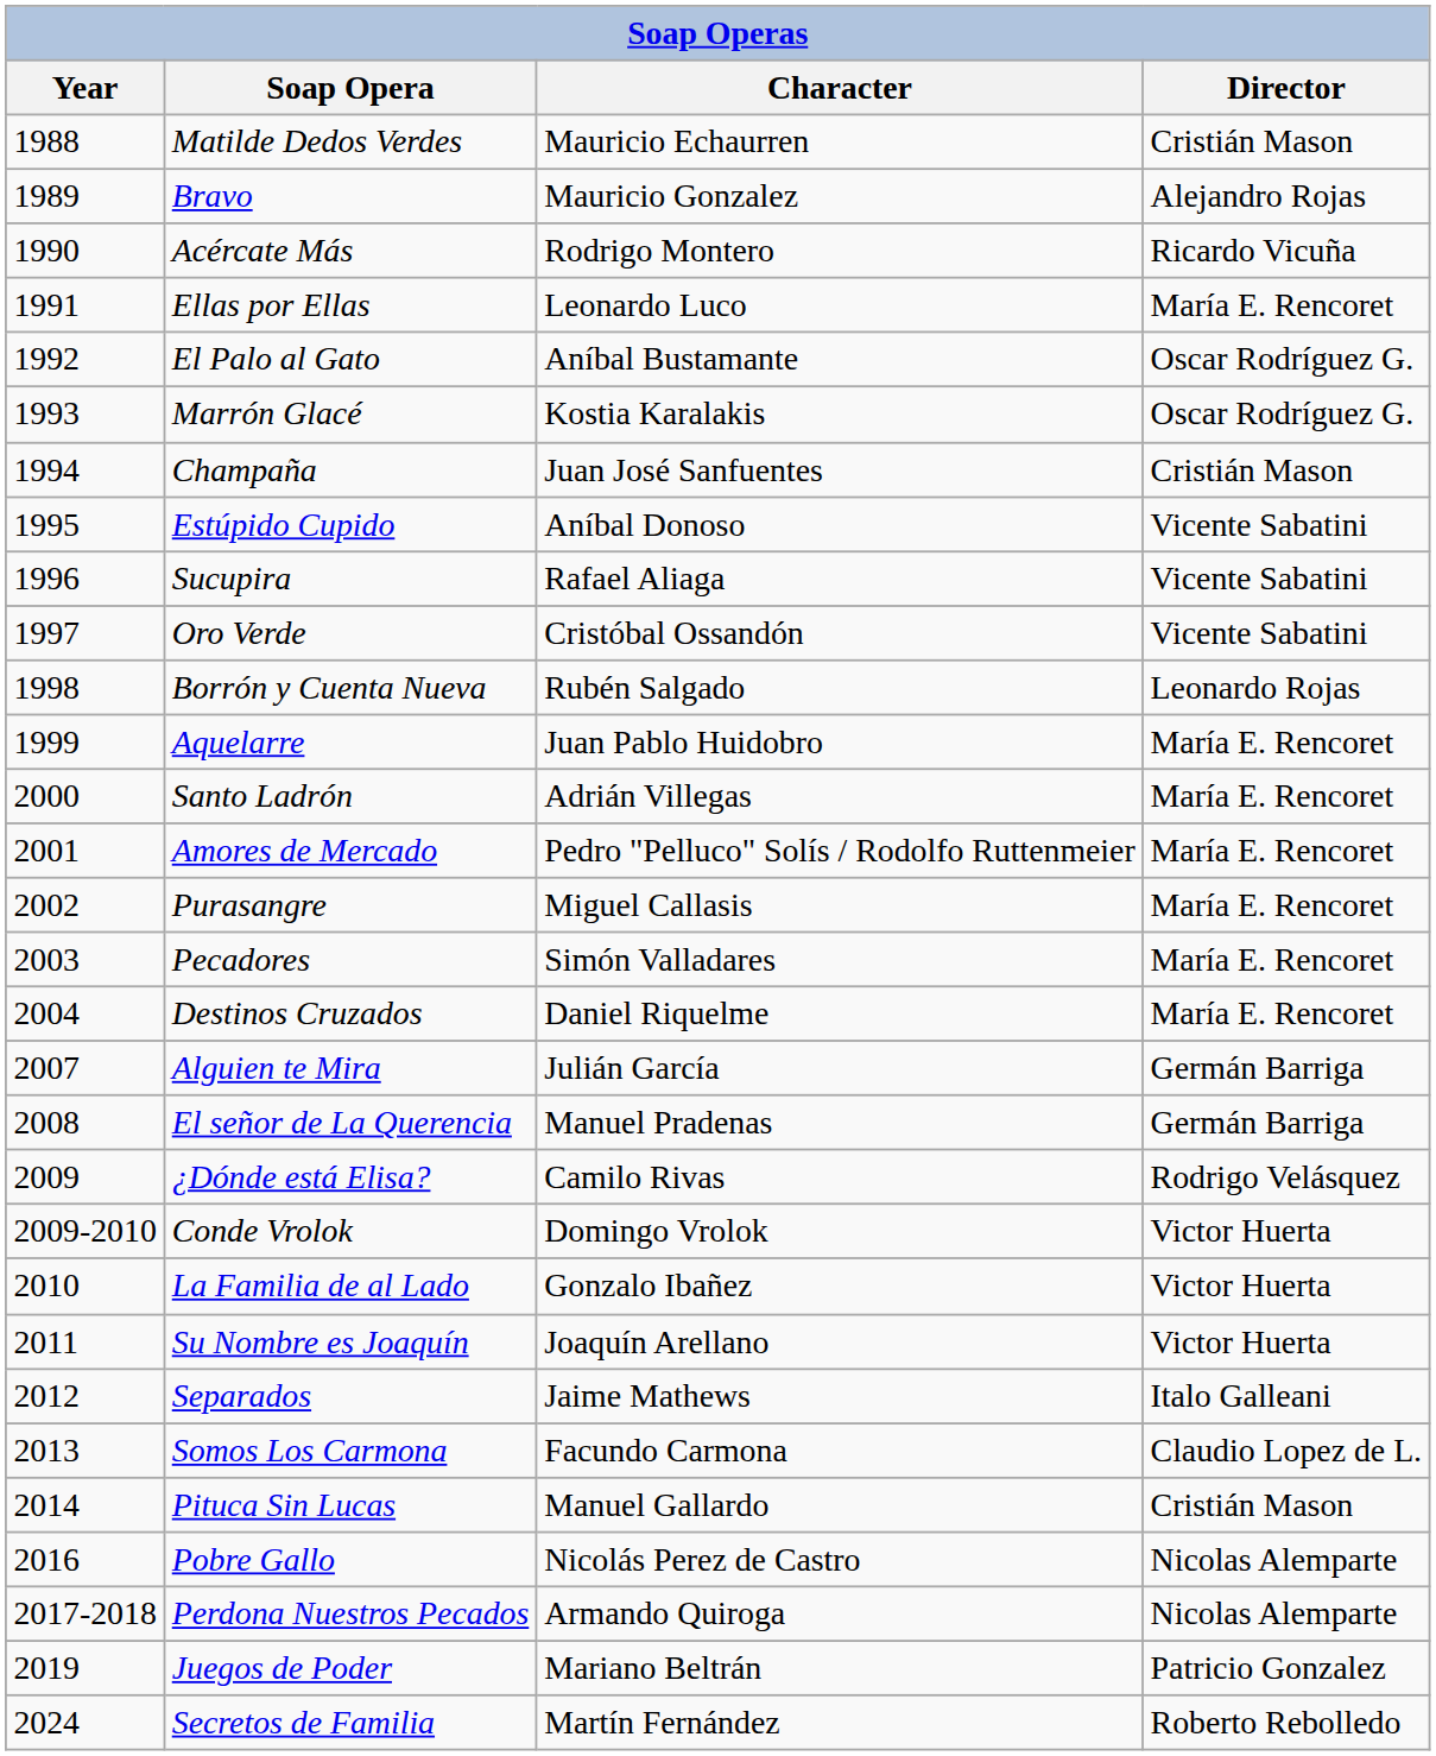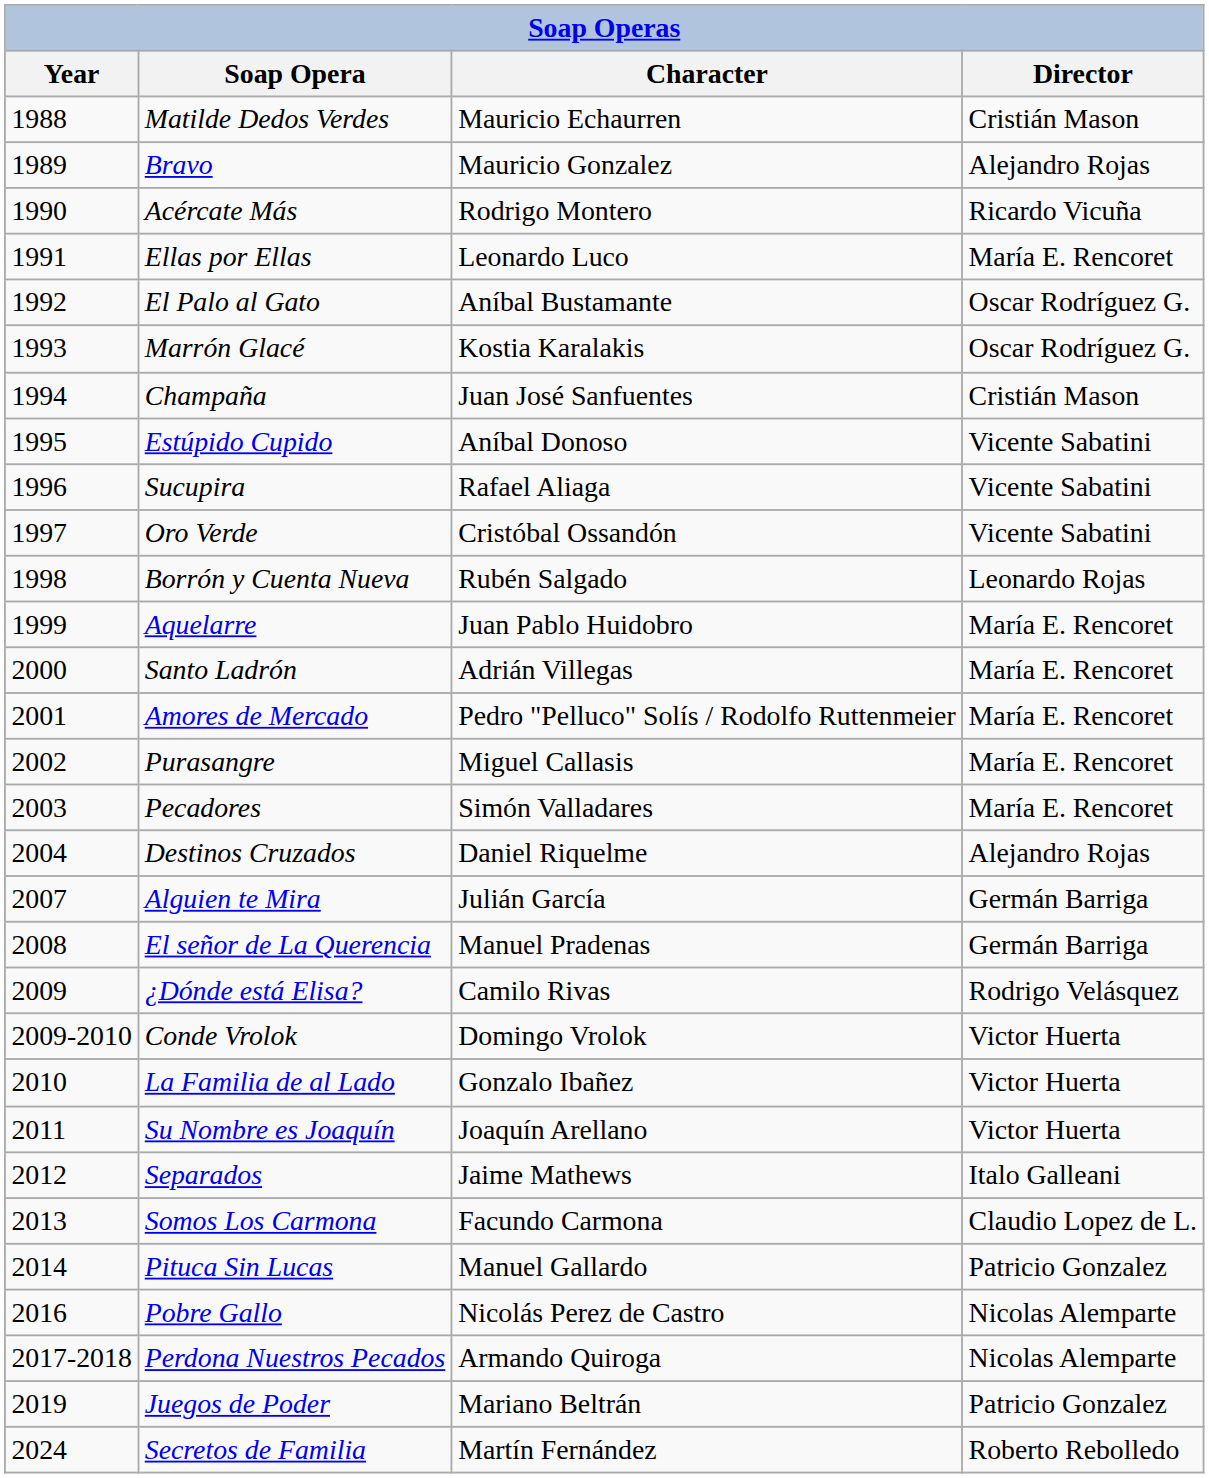 <table class="wikitable" style="font-size: 95%;">
 <tr>
 <th colspan="4" style="background: LightSteelBlue;"><a href='#'>Soap Operas</a></th>
 </tr>
 <tr>
 <th>Year</th>
 <th>Soap Opera</th>
 <th>Character</th>
 <th>Director</th>
 </tr>
 <tr>
 <td>1988</td>
 <td><em>Matilde Dedos Verdes</em></td>
 <td>Mauricio Echaurren</td>
 <td>Cristián Mason</td>
 </tr>
 <tr>
 <td>1989</td>
 <td><em><a href='#'>Bravo</a></em></td>
 <td>Mauricio Gonzalez</td>
 <td>Alejandro Rojas</td>
 </tr>
 <tr>
 <td>1990</td>
 <td><em>Acércate Más</em></td>
 <td>Rodrigo Montero</td>
 <td>Ricardo Vicuña</td>
 </tr>
 <tr>
 <td>1991</td>
 <td><em>Ellas por Ellas</em></td>
 <td>Leonardo Luco</td>
 <td>María E. Rencoret</td>
 </tr>
 <tr>
 <td>1992</td>
 <td><em>El Palo al Gato</em></td>
 <td>Aníbal Bustamante</td>
 <td>Oscar Rodríguez G.</td>
 </tr>
 <tr>
 <td>1993</td>
 <td><em>Marrón Glacé</em></td>
 <td>Kostia Karalakis</td>
 <td>Oscar Rodríguez G.</td>
 </tr>
 <tr>
 <td>1994</td>
 <td><em>Champaña</em></td>
 <td>Juan José Sanfuentes</td>
 <td>Cristián Mason</td>
 </tr>
 <tr>
 <td>1995</td>
 <td><em><a href='#'>Estúpido Cupido</a></em></td>
 <td>Aníbal Donoso</td>
 <td>Vicente Sabatini</td>
 </tr>
 <tr>
 <td>1996</td>
 <td><em>Sucupira</em></td>
 <td>Rafael Aliaga</td>
 <td>Vicente Sabatini</td>
 </tr>
 <tr>
 <td>1997</td>
 <td><em>Oro Verde</em></td>
 <td>Cristóbal Ossandón</td>
 <td>Vicente Sabatini</td>
 </tr>
 <tr>
 <td>1998</td>
 <td><em>Borrón y Cuenta Nueva</em></td>
 <td>Rubén Salgado</td>
 <td>Leonardo Rojas</td>
 </tr>
 <tr>
 <td>1999</td>
 <td><em><a href='#'>Aquelarre</a></em></td>
 <td>Juan Pablo Huidobro</td>
 <td>María E. Rencoret</td>
 </tr>
 <tr>
 <td>2000</td>
 <td><em>Santo Ladrón</em></td>
 <td>Adrián Villegas</td>
 <td>María E. Rencoret</td>
 </tr>
 <tr>
 <td>2001</td>
 <td><em><a href='#'>Amores de Mercado</a></em></td>
 <td>Pedro "Pelluco" Solís / Rodolfo Ruttenmeier</td>
 <td>María E. Rencoret</td>
 </tr>
 <tr>
 <td>2002</td>
 <td><em>Purasangre</em></td>
 <td>Miguel Callasis</td>
 <td>María E. Rencoret</td>
 </tr>
 <tr>
 <td>2003</td>
 <td><em>Pecadores</em></td>
 <td>Simón Valladares</td>
 <td>María E. Rencoret</td>
 </tr>
 <tr>
 <td>2004</td>
 <td><em>Destinos Cruzados</em></td>
 <td>Daniel Riquelme</td>
-<td>María E. Rencoret</td>
+<td>Alejandro Rojas</td>
 </tr>
 <tr>
 <td>2007</td>
 <td><em><a href='#'>Alguien te Mira</a></em></td>
 <td>Julián García</td>
 <td>Germán Barriga</td>
 </tr>
 <tr>
 <td>2008</td>
 <td><em><a href='#'>El señor de La Querencia</a></em></td>
 <td>Manuel Pradenas</td>
 <td>Germán Barriga</td>
 </tr>
 <tr>
 <td>2009</td>
 <td><em><a href='#'>¿Dónde está Elisa?</a></em></td>
 <td>Camilo Rivas</td>
 <td>Rodrigo Velásquez</td>
 </tr>
 <tr>
 <td>2009-2010</td>
 <td><em>Conde Vrolok</em></td>
 <td>Domingo Vrolok</td>
 <td>Victor Huerta</td>
 </tr>
 <tr>
 <td>2010</td>
 <td><em><a href='#'>La Familia de al Lado</a></em></td>
 <td>Gonzalo Ibañez</td>
 <td>Victor Huerta</td>
 </tr>
 <tr>
 <td>2011</td>
 <td><em><a href='#'>Su Nombre es Joaquín</a></em></td>
 <td>Joaquín Arellano</td>
 <td>Victor Huerta</td>
 </tr>
 <tr>
 <td>2012</td>
 <td><em><a href='#'>Separados</a></em></td>
 <td>Jaime Mathews</td>
 <td>Italo Galleani</td>
 </tr>
 <tr>
 <td>2013</td>
 <td><em><a href='#'>Somos Los Carmona</a></em></td>
 <td>Facundo Carmona</td>
 <td>Claudio Lopez de L.</td>
 </tr>
 <tr>
 <td>2014</td>
 <td><em><a href='#'>Pituca Sin Lucas</a></em></td>
 <td>Manuel Gallardo</td>
-<td>Cristián Mason</td>
+<td>Patricio Gonzalez</td>
 </tr>
 <tr>
 <td>2016</td>
 <td><em><a href='#'>Pobre Gallo</a></em></td>
 <td>Nicolás Perez de Castro</td>
 <td>Nicolas Alemparte</td>
 </tr>
 <tr>
 <td>2017-2018</td>
 <td><em><a href='#'>Perdona Nuestros Pecados</a></em></td>
 <td>Armando Quiroga</td>
 <td>Nicolas Alemparte</td>
 </tr>
 <tr>
 <td>2019</td>
 <td><em><a href='#'>Juegos de Poder</a></em></td>
 <td>Mariano Beltrán</td>
 <td>Patricio Gonzalez</td>
 </tr>
 <tr>
 <td>2024</td>
 <td><em><a href='#'>Secretos de Familia</a></em></td>
 <td>Martín Fernández</td>
 <td>Roberto Rebolledo</td>
 </tr>
 </table>
